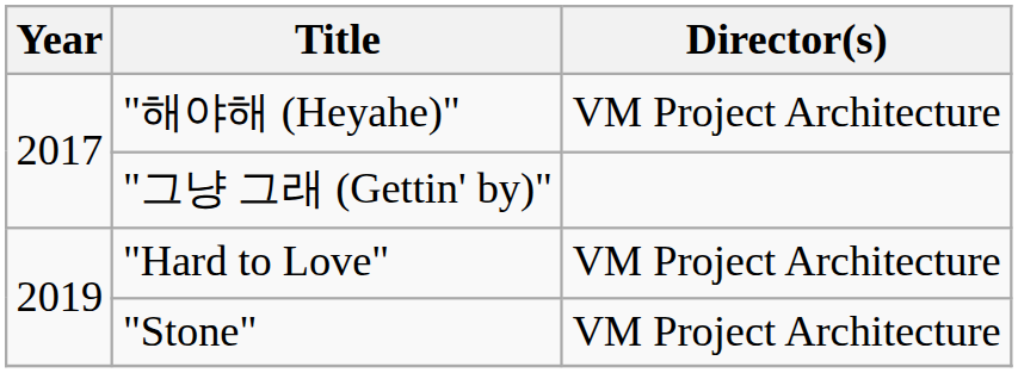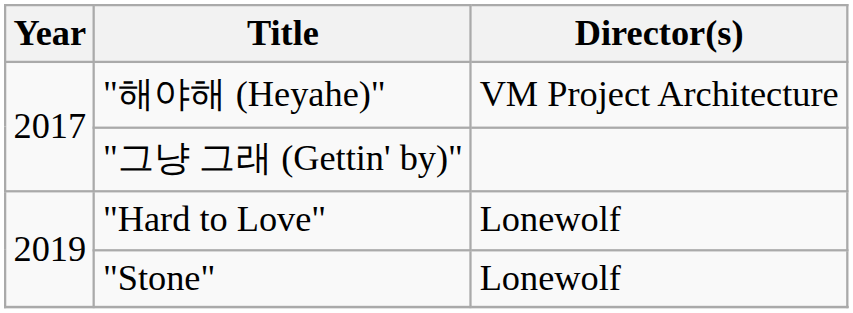 <table class="wikitable plainrowheaders" style="text-align:left;">
 <tr>
 <th scope="col">Year</th>
 <th scope="col">Title</th>
 <th scope="col">Director(s)</th>
 </tr>
 <tr>
 <td rowspan="2">2017</td>
 <td>"해야해 (Heyahe)"</td>
 <td>VM Project Architecture</td>
 </tr>
 <tr>
 <td>"그냥 그래 (Gettin' by)"</td>
 <td></td>
 </tr>
 <tr>
 <td rowspan="2">2019</td>
 <td>"Hard to Love"</td>
-<td>VM Project Architecture</td>
+<td>Lonewolf </td>
 </tr>
 <tr>
 <td>"Stone"</td>
-<td>VM Project Architecture</td>
+<td>Lonewolf </td>
 </tr>
 <tr>
 </tr>
 </table>
